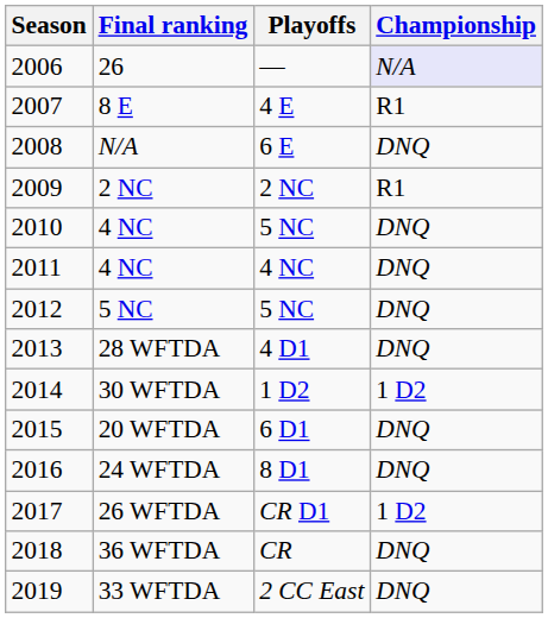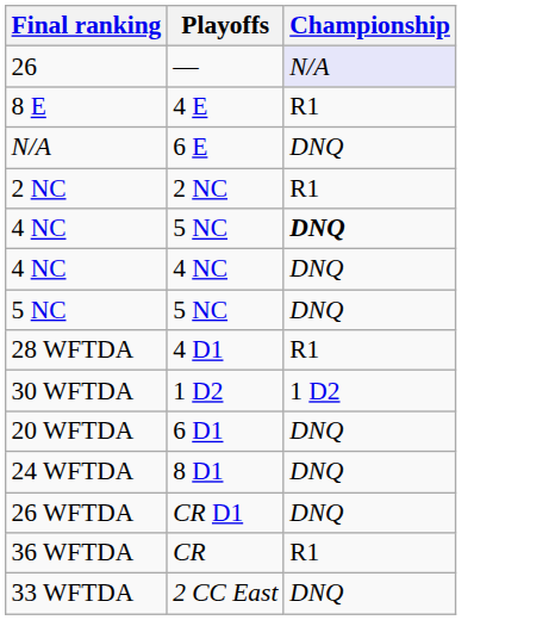 <table class="wikitable sortable">
 <tr>
-<th>Season</th>
 <th><a href='#'>Final ranking</a></th>
 <th>Playoffs</th>
 <th><a href='#'>Championship</a></th>
 </tr>
 <tr>
-<td>2006</td>
 <td>26</td>
 <td>—</td>
 <td style="background: lavender;"><em>N/A</em></td>
 </tr>
 <tr>
-<td>2007</td>
 <td>8 <a href='#'>E</a></td>
 <td>4 <a href='#'>E</a></td>
 <td>R1</td>
 </tr>
 <tr>
-<td>2008</td>
 <td><em>N/A</em></td>
 <td>6 <a href='#'>E</a></td>
 <td><em>DNQ</em></td>
 </tr>
 <tr>
-<td>2009</td>
 <td>2 <a href='#'>NC</a></td>
 <td>2 <a href='#'>NC</a></td>
 <td>R1</td>
 </tr>
 <tr>
-<td>2010</td>
 <td>4 <a href='#'>NC</a></td>
 <td>5 <a href='#'>NC</a></td>
-<td><em>DNQ</em></td>
+<td><strong><em>DNQ</em></strong></td>
 </tr>
 <tr>
-<td>2011</td>
 <td>4 <a href='#'>NC</a></td>
 <td>4 <a href='#'>NC</a></td>
 <td><em>DNQ</em></td>
 </tr>
 <tr>
-<td>2012</td>
 <td>5 <a href='#'>NC</a></td>
 <td>5 <a href='#'>NC</a></td>
 <td><em>DNQ</em></td>
 </tr>
 <tr>
-<td>2013</td>
 <td>28 WFTDA</td>
 <td>4 <a href='#'>D1</a></td>
-<td><em>DNQ</em></td>
+<td>R1</td>
 </tr>
 <tr>
-<td>2014</td>
 <td>30 WFTDA</td>
 <td>1 <a href='#'>D2</a></td>
 <td>1 <a href='#'>D2</a></td>
 </tr>
 <tr>
-<td>2015</td>
 <td>20 WFTDA</td>
 <td>6 <a href='#'>D1</a></td>
 <td><em>DNQ</em></td>
 </tr>
 <tr>
-<td>2016</td>
 <td>24 WFTDA</td>
 <td>8 <a href='#'>D1</a></td>
 <td><em>DNQ</em></td>
 </tr>
 <tr>
-<td>2017</td>
 <td>26 WFTDA</td>
 <td><em>CR</em> <a href='#'>D1</a></td>
-<td>1 <a href='#'>D2</a></td>
-</tr>
-<tr>
-<td>2018</td>
-<td>36 WFTDA</td>
-<td><em>CR</em></td>
 <td><em>DNQ</em></td>
 </tr>
 <tr>
-<td>2019</td>
+<td>36 WFTDA</td>
+<td><em>CR</em></td>
+<td>R1</td>
+</tr>
+<tr>
 <td>33 WFTDA</td>
 <td><em>2 CC East</em></td>
 <td><em>DNQ</em></td>
 </tr>
 </table>
